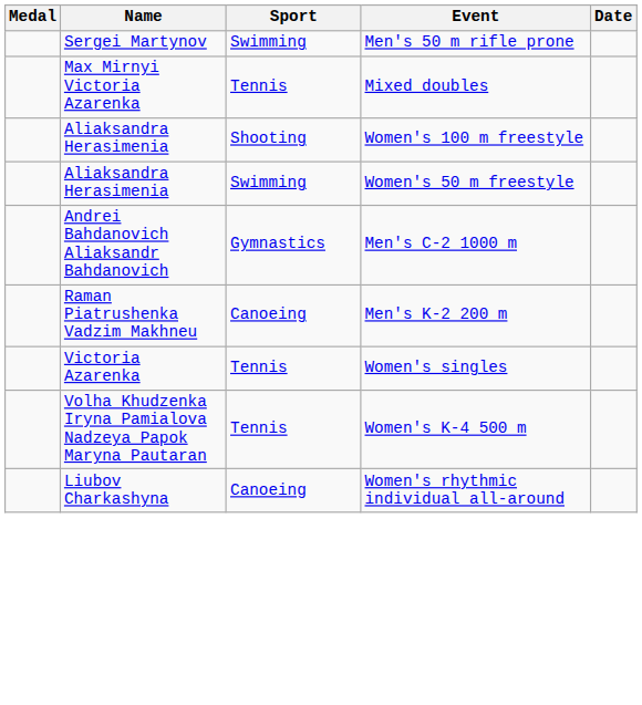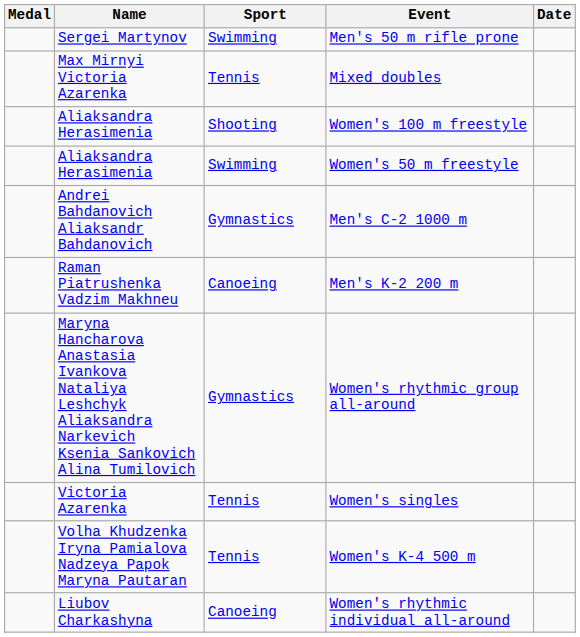 <table class="wikitable sortable" style="font-size: 95%;">
 <tr>
 <th>Medal</th>
 <th style="width:10em">Name</th>
 <th style="width:8em">Sport</th>
 <th style="width:14em">Event</th>
 <th>Date</th>
 </tr>
 <tr>
 <td></td>
 <td><a href='#'>Sergei Martynov</a></td>
 <td><a href='#'>Swimming</a></td>
 <td><a href='#'>Men's 50 m rifle prone</a></td>
 <td></td>
 </tr>
 <tr>
 <td></td>
 <td><a href='#'>Max Mirnyi</a><br> <a href='#'>Victoria Azarenka</a></td>
 <td><a href='#'>Tennis</a></td>
 <td><a href='#'>Mixed doubles</a></td>
 <td></td>
 </tr>
 <tr>
 <td></td>
 <td><a href='#'>Aliaksandra Herasimenia</a></td>
 <td><a href='#'>Shooting</a></td>
 <td><a href='#'>Women's 100 m freestyle</a></td>
 <td></td>
 </tr>
 <tr>
 <td></td>
 <td><a href='#'>Aliaksandra Herasimenia</a></td>
 <td><a href='#'>Swimming</a></td>
 <td><a href='#'>Women's 50 m freestyle</a></td>
 <td></td>
 </tr>
 <tr>
 <td></td>
 <td><a href='#'>Andrei Bahdanovich</a><br><a href='#'>Aliaksandr Bahdanovich</a></td>
 <td><a href='#'>Gymnastics</a></td>
 <td><a href='#'>Men's C-2 1000 m</a></td>
 <td></td>
 </tr>
 <tr>
 <td></td>
 <td><a href='#'>Raman Piatrushenka</a><br><a href='#'>Vadzim Makhneu</a></td>
 <td><a href='#'>Canoeing</a></td>
 <td><a href='#'>Men's K-2 200 m</a></td>
 <td></td>
 </tr>
 <tr>
 <td></td>
+<td><a href='#'>Maryna Hancharova</a><br><a href='#'>Anastasia Ivankova</a><br><a href='#'>Nataliya Leshchyk</a><br><a href='#'>Aliaksandra Narkevich</a><br><a href='#'>Ksenia Sankovich</a><br><a href='#'>Alina Tumilovich</a></td>
+<td><a href='#'>Gymnastics</a></td>
+<td><a href='#'>Women's rhythmic group all-around</a></td>
+<td></td>
+</tr>
+<tr>
+<td></td>
 <td><a href='#'>Victoria Azarenka</a></td>
 <td><a href='#'>Tennis</a></td>
 <td><a href='#'>Women's singles</a></td>
 <td></td>
 </tr>
 <tr>
 <td></td>
 <td><a href='#'>Volha Khudzenka</a><br><a href='#'>Iryna Pamialova</a><br><a href='#'>Nadzeya Papok</a><br><a href='#'>Maryna Pautaran</a></td>
 <td><a href='#'>Tennis</a></td>
 <td><a href='#'>Women's K-4 500 m</a></td>
 <td></td>
 </tr>
 <tr>
 <td></td>
 <td><a href='#'>Liubov Charkashyna</a></td>
 <td><a href='#'>Canoeing</a></td>
 <td><a href='#'>Women's rhythmic individual all-around</a></td>
 <td></td>
 </tr>
 </table>
